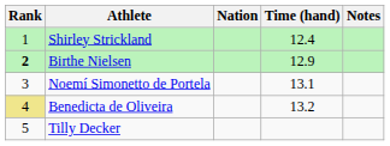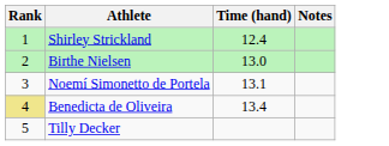 <table class="wikitable sortable" style="text-align:center">
 <tr>
 <th>Rank</th>
 <th>Athlete</th>
-<th>Nation</th>
 <th>Time (hand)</th>
 <th>Notes</th>
 </tr>
 <tr bgcolor=#bbf3bb>
 <td>1</td>
 <td align=left><a href='#'>Shirley Strickland</a></td>
-<td align=left></td>
 <td>12.4</td>
 <td></td>
 </tr>
 <tr bgcolor=#bbf3bb>
-<td><strong>2</strong></td>
+<td>2</td>
 <td align=left><a href='#'>Birthe Nielsen</a></td>
-<td align=left></td>
-<td>12.9</td>
+<td>13.0</td>
 <td></td>
 </tr>
 <tr>
 <td>3</td>
 <td align=left><a href='#'>Noemí Simonetto de Portela</a></td>
-<td align=left></td>
 <td>13.1</td>
 <td></td>
 </tr>
 <tr>
 <td style="background: khaki;">4</td>
 <td align=left><a href='#'>Benedicta de Oliveira</a></td>
-<td align=left></td>
-<td>13.2</td>
+<td>13.4</td>
 <td></td>
 </tr>
 <tr>
 <td>5</td>
 <td align=left><a href='#'>Tilly Decker</a></td>
-<td align=left></td>
 <td></td>
 <td></td>
 </tr>
 </table>
